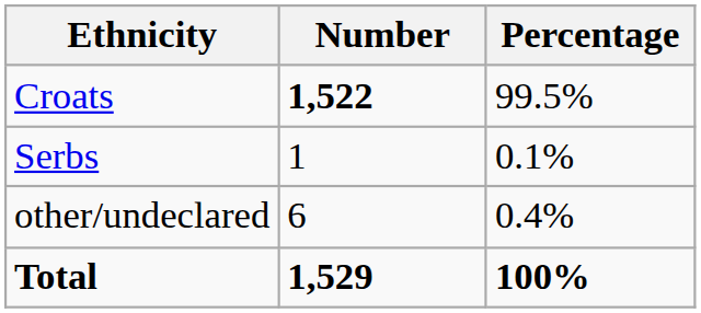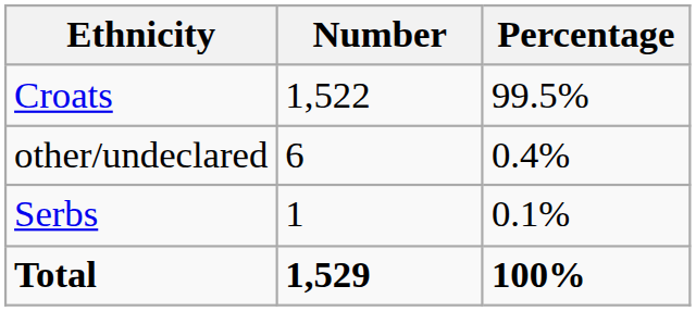 <table class="wikitable">
 <tr>
 <th width="100px">Ethnicity</th>
 <th width="80px">Number</th>
 <th width="80px">Percentage</th>
 </tr>
 <tr>
 <td><a href='#'>Croats</a></td>
-<td><strong>1,522</strong></td>
+<td>1,522</td>
 <td>99.5%</td>
+</tr>
+<tr>
+<td>other/undeclared</td>
+<td>6</td>
+<td>0.4%</td>
 </tr>
 <tr>
 <td><a href='#'>Serbs</a></td>
 <td>1</td>
 <td>0.1%</td>
 </tr>
 <tr>
-<td>other/undeclared</td>
-<td>6</td>
-<td>0.4%</td>
-</tr>
-<tr>
 <td><strong>Total</strong></td>
 <td><strong>1,529</strong></td>
 <td><strong>100%</strong></td>
 </tr>
 </table>
